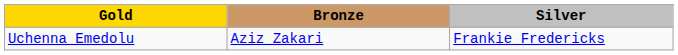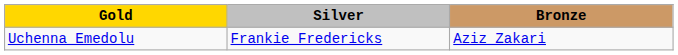 <table class="wikitable" style="text-align:left">
 <tr align="center">
 <td width=200 bgcolor=gold><strong>Gold</strong></td>
+<td width=200 bgcolor=silver><strong>Silver</strong></td>
 <td width=200 bgcolor=CC9966><strong>Bronze</strong></td>
-<td width=200 bgcolor=silver><strong>Silver</strong></td>
 </tr>
 <tr>
 <td><a href='#'>Uchenna Emedolu</a><br><em></em></td>
+<td><a href='#'>Frankie Fredericks</a><br><em></em></td>
 <td><a href='#'>Aziz Zakari</a><br><em></em></td>
-<td><a href='#'>Frankie Fredericks</a><br><em></em></td>
 </tr>
 </table>
